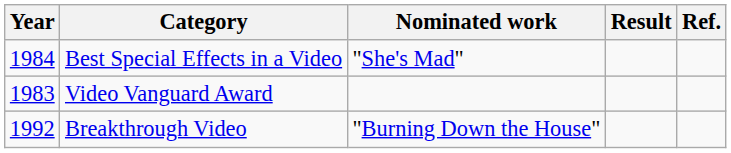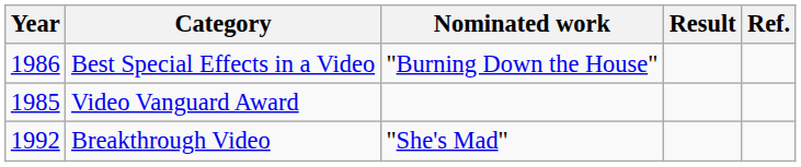 <table class="wikitable">
 <tr>
 <th>Year</th>
 <th>Category</th>
 <th>Nominated work</th>
 <th>Result</th>
 <th>Ref.</th>
 </tr>
 <tr>
-<td><a href='#'>1984</a></td>
+<td><a href='#'>1986</a></td>
 <td><a href='#'>Best Special Effects in a Video</a></td>
-<td>"<a href='#'>She's Mad</a>"</td>
+<td>"<a href='#'>Burning Down the House</a>"</td>
 <td></td>
 <td align="center"></td>
 </tr>
 <tr>
-<td><a href='#'>1983</a></td>
+<td><a href='#'>1985</a></td>
 <td><a href='#'>Video Vanguard Award</a></td>
 <td></td>
 <td></td>
 <td align="center"></td>
 </tr>
 <tr>
 <td><a href='#'>1992</a></td>
 <td><a href='#'>Breakthrough Video</a></td>
-<td>"<a href='#'>Burning Down the House</a>"</td>
+<td>"<a href='#'>She's Mad</a>"</td>
 <td></td>
 <td align="center"></td>
 </tr>
 </table>
